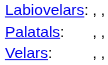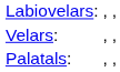 <table>
 <tr>
 <td><a href='#'>Labiovelars</a>:</td>
+<td>,</td>
+<td>,</td>
+<td></td>
+</tr>
+<tr>
+<td><a href='#'>Velars</a>:</td>
 <td>,</td>
 <td>,</td>
 <td></td>
 </tr>
 <tr>
 <td><a href='#'>Palatals</a>:</td>
 <td>,</td>
 <td>,</td>
 <td></td>
 </tr>
-<tr>
-<td><a href='#'>Velars</a>:</td>
-<td>,</td>
-<td>,</td>
-<td></td>
-</tr>
 </table>
